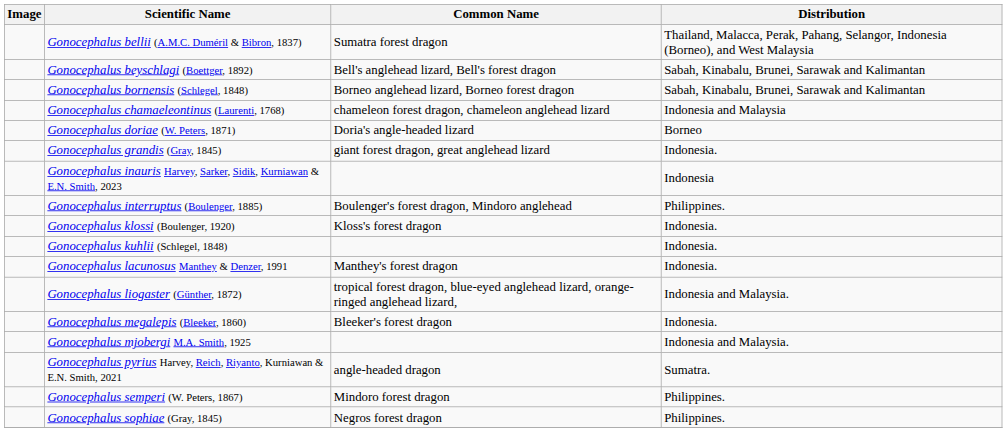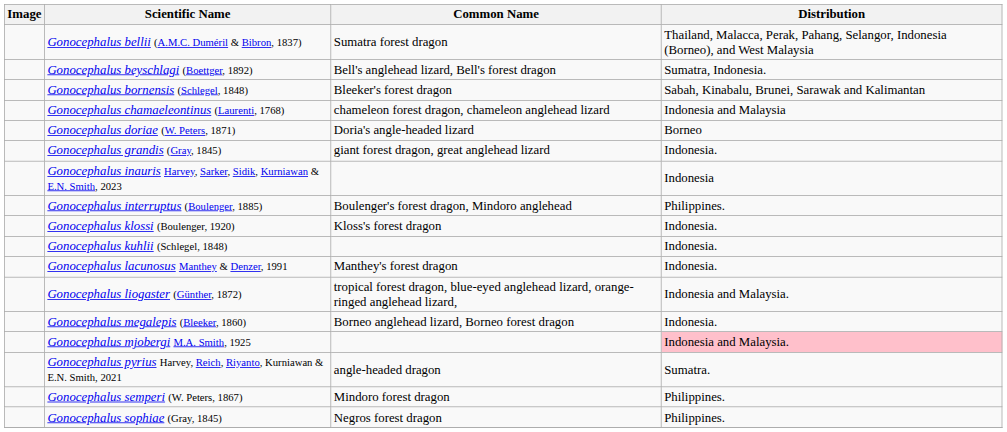 <table class="wikitable">
 <tr>
 <th>Image</th>
 <th>Scientific Name</th>
 <th>Common Name</th>
 <th>Distribution</th>
 </tr>
 <tr>
 <td></td>
 <td><em><a href='#'>Gonocephalus bellii</a></em> <small>(<a href='#'>A.M.C. Duméril</a> & <a href='#'>Bibron</a>, 1837)</small></td>
 <td>Sumatra forest dragon</td>
 <td>Thailand, Malacca, Perak, Pahang, Selangor, Indonesia (Borneo), and West Malaysia</td>
 </tr>
 <tr>
 <td></td>
 <td><em><a href='#'>Gonocephalus beyschlagi</a></em> <small>(<a href='#'>Boettger</a>, 1892)</small></td>
 <td>Bell's anglehead lizard, Bell's forest dragon</td>
-<td>Sabah, Kinabalu, Brunei, Sarawak and Kalimantan</td>
+<td>Sumatra, Indonesia.</td>
 </tr>
 <tr>
 <td></td>
 <td><em><a href='#'>Gonocephalus bornensis</a></em> <small>(<a href='#'>Schlegel</a>, 1848)</small></td>
-<td>Borneo anglehead lizard, Borneo forest dragon</td>
+<td>Bleeker's forest dragon</td>
 <td>Sabah, Kinabalu, Brunei, Sarawak and Kalimantan</td>
 </tr>
 <tr>
 <td></td>
 <td><em><a href='#'>Gonocephalus chamaeleontinus</a></em> <small>(<a href='#'>Laurenti</a>, 1768)</small></td>
 <td>chameleon forest dragon, chameleon anglehead lizard</td>
 <td>Indonesia and Malaysia</td>
 </tr>
 <tr>
 <td></td>
 <td><em><a href='#'>Gonocephalus doriae</a></em> <small>(<a href='#'>W. Peters</a>, 1871)</small></td>
 <td>Doria's angle-headed lizard</td>
 <td>Borneo</td>
 </tr>
 <tr>
 <td></td>
 <td><em><a href='#'>Gonocephalus grandis</a></em> <small>(<a href='#'>Gray</a>, 1845)</small></td>
 <td>giant forest dragon, great anglehead lizard</td>
 <td>Indonesia.</td>
 </tr>
 <tr>
 <td></td>
 <td><em><a href='#'>Gonocephalus inauris</a></em> <small><a href='#'>Harvey</a>, <a href='#'>Sarker</a>, <a href='#'>Sidik</a>, <a href='#'>Kurniawan</a> & <a href='#'>E.N. Smith</a>, 2023</small></td>
 <td></td>
 <td>Indonesia</td>
 </tr>
 <tr>
 <td></td>
 <td><em><a href='#'>Gonocephalus interruptus</a></em> <small>(<a href='#'>Boulenger</a>, 1885)</small></td>
 <td>Boulenger's forest dragon, Mindoro anglehead</td>
 <td>Philippines.</td>
 </tr>
 <tr>
 <td></td>
 <td><em><a href='#'>Gonocephalus klossi</a></em> <small>(Boulenger, 1920)</small></td>
 <td>Kloss's forest dragon</td>
 <td>Indonesia.</td>
 </tr>
 <tr>
 <td></td>
 <td><em><a href='#'>Gonocephalus kuhlii</a></em> <small>(Schlegel, 1848)</small></td>
 <td></td>
 <td>Indonesia.</td>
 </tr>
 <tr>
 <td></td>
 <td><em><a href='#'>Gonocephalus lacunosus</a></em> <small><a href='#'>Manthey</a> & <a href='#'>Denzer</a>, 1991</small></td>
 <td>Manthey's forest dragon</td>
 <td>Indonesia.</td>
 </tr>
 <tr>
 <td></td>
 <td><em><a href='#'>Gonocephalus liogaster</a></em> <small>(<a href='#'>Günther</a>, 1872)</small></td>
 <td>tropical forest dragon, blue-eyed anglehead lizard, orange-ringed anglehead lizard,</td>
 <td>Indonesia and Malaysia.</td>
 </tr>
 <tr>
 <td></td>
 <td><em><a href='#'>Gonocephalus megalepis</a></em> <small>(<a href='#'>Bleeker</a>, 1860)</small></td>
-<td>Bleeker's forest dragon</td>
+<td>Borneo anglehead lizard, Borneo forest dragon</td>
 <td>Indonesia.</td>
 </tr>
 <tr>
 <td></td>
 <td><em><a href='#'>Gonocephalus mjobergi</a></em> <small><a href='#'>M.A. Smith</a>, 1925</small></td>
 <td></td>
-<td>Indonesia and Malaysia.</td>
+<td style="background: pink;">Indonesia and Malaysia.</td>
 </tr>
 <tr>
 <td></td>
 <td><em><a href='#'>Gonocephalus pyrius</a></em> <small>Harvey, <a href='#'>Reich</a>, <a href='#'>Riyanto</a>, Kurniawan & E.N. Smith, 2021</small></td>
 <td>angle-headed dragon</td>
 <td>Sumatra.</td>
 </tr>
 <tr>
 <td></td>
 <td><em><a href='#'>Gonocephalus semperi</a></em> <small>(W. Peters, 1867)</small></td>
 <td>Mindoro forest dragon</td>
 <td>Philippines.</td>
 </tr>
 <tr>
 <td></td>
 <td><em><a href='#'>Gonocephalus sophiae</a></em> <small>(Gray, 1845)</small></td>
 <td>Negros forest dragon</td>
 <td>Philippines.</td>
 </tr>
 <tr>
 </tr>
 </table>
